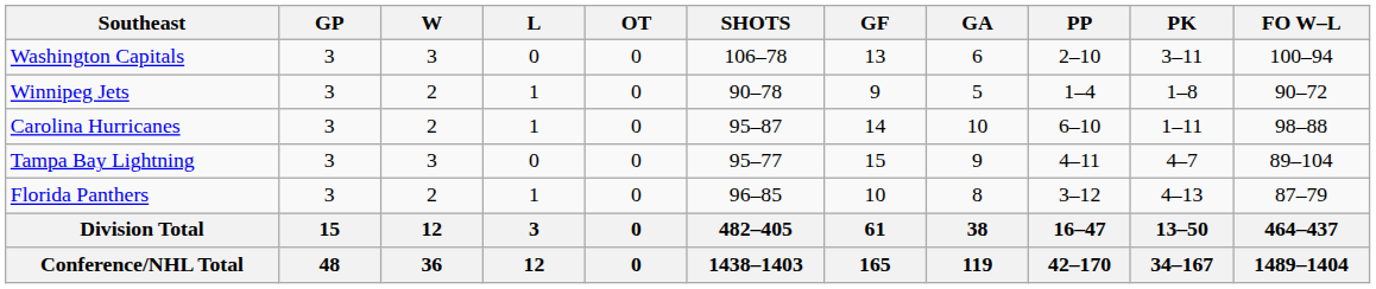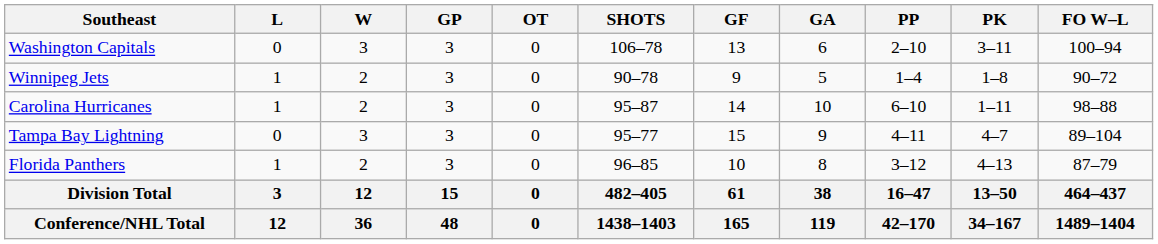 <table class="wikitable" style="text-align:center; width:65em; font-size:85%;">
 <tr>
 <th width="20%">Southeast</th>
+<th width="7.5%">L</th>
+<th width="7.5%">W</th>
 <th width="7.5%">GP</th>
-<th width="7.5%">W</th>
-<th width="7.5%">L</th>
 <th width="7.5%">OT</th>
 <th width="10%">SHOTS</th>
 <th width="7.5%">GF</th>
 <th width="7.5%">GA</th>
 <th width="7.5%">PP</th>
 <th width="7.5%">PK</th>
 <th width="10%">FO W–L</th>
 </tr>
 <tr>
 <td align=left><a href='#'>Washington Capitals</a></td>
+<td>0</td>
 <td>3</td>
 <td>3</td>
-<td>0</td>
 <td>0</td>
 <td>106–78</td>
 <td>13</td>
 <td>6</td>
 <td>2–10</td>
 <td>3–11</td>
 <td>100–94</td>
 </tr>
 <tr>
 <td align=left><a href='#'>Winnipeg Jets</a></td>
+<td>1</td>
+<td>2</td>
 <td>3</td>
-<td>2</td>
-<td>1</td>
 <td>0</td>
 <td>90–78</td>
 <td>9</td>
 <td>5</td>
 <td>1–4</td>
 <td>1–8</td>
 <td>90–72</td>
 </tr>
 <tr>
 <td align=left><a href='#'>Carolina Hurricanes</a></td>
+<td>1</td>
+<td>2</td>
 <td>3</td>
-<td>2</td>
-<td>1</td>
 <td>0</td>
 <td>95–87</td>
 <td>14</td>
 <td>10</td>
 <td>6–10</td>
 <td>1–11</td>
 <td>98–88</td>
 </tr>
 <tr>
 <td align=left><a href='#'>Tampa Bay Lightning</a></td>
+<td>0</td>
 <td>3</td>
 <td>3</td>
-<td>0</td>
 <td>0</td>
 <td>95–77</td>
 <td>15</td>
 <td>9</td>
 <td>4–11</td>
 <td>4–7</td>
 <td>89–104</td>
 </tr>
 <tr>
 <td align=left><a href='#'>Florida Panthers</a></td>
+<td>1</td>
+<td>2</td>
 <td>3</td>
-<td>2</td>
-<td>1</td>
 <td>0</td>
 <td>96–85</td>
 <td>10</td>
 <td>8</td>
 <td>3–12</td>
 <td>4–13</td>
 <td>87–79</td>
 </tr>
 <tr>
 <th>Division Total</th>
+<th>3</th>
+<th>12</th>
 <th>15</th>
-<th>12</th>
-<th>3</th>
 <th>0</th>
 <th>482–405</th>
 <th>61</th>
 <th>38</th>
 <th>16–47</th>
 <th>13–50</th>
 <th>464–437</th>
 </tr>
 <tr>
 <th>Conference/NHL Total</th>
+<th>12</th>
+<th>36</th>
 <th>48</th>
-<th>36</th>
-<th>12</th>
 <th>0</th>
 <th>1438–1403</th>
 <th>165</th>
 <th>119</th>
 <th>42–170</th>
 <th>34–167</th>
 <th>1489–1404</th>
 </tr>
 </table>
